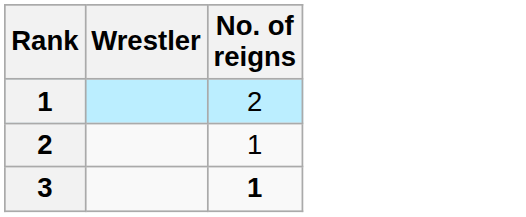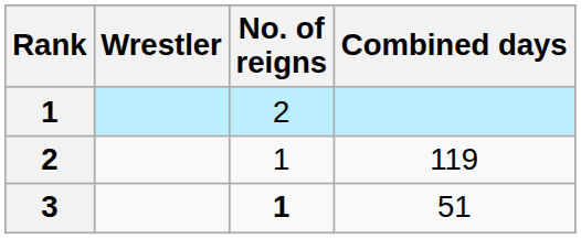 <table class="wikitable sortable" style="text-align: center">
 <tr>
 <th>Rank</th>
 <th>Wrestler</th>
 <th>No. of<br>reigns</th>
+<th>Combined days</th>
 </tr>
 <tr style="background-color:#bbeeff">
 <th>1</th>
 <td></td>
 <td>2</td>
+<td></td>
 </tr>
 <tr>
 <th>2</th>
 <td></td>
 <td>1</td>
+<td>119</td>
 </tr>
 <tr>
 <th>3</th>
 <td></td>
 <td><strong>1</strong></td>
+<td>51</td>
 </tr>
 </table>
